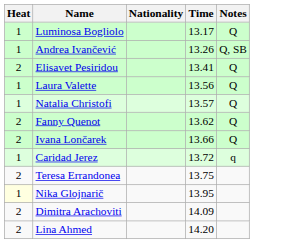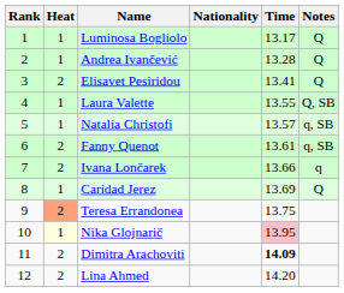 <table class="wikitable sortable" style="text-align:center">
 <tr>
+<th>Rank</th>
 <th>Heat</th>
 <th>Name</th>
 <th>Nationality</th>
 <th>Time</th>
 <th>Notes</th>
 </tr>
 <tr bgcolor=ccffcc>
 <td>1</td>
+<td>1</td>
 <td align=left><a href='#'>Luminosa Bogliolo</a></td>
 <td align=left></td>
 <td>13.17</td>
 <td>Q</td>
 </tr>
 <tr bgcolor=ccffcc>
+<td>2</td>
 <td>1</td>
 <td align=left><a href='#'>Andrea Ivančević</a></td>
 <td align=left></td>
-<td>13.26</td>
-<td>Q, SB</td>
+<td>13.28</td>
+<td>Q</td>
 </tr>
 <tr bgcolor=ccffcc>
+<td>3</td>
 <td>2</td>
 <td align=left><a href='#'>Elisavet Pesiridou</a></td>
 <td align=left></td>
 <td>13.41</td>
 <td>Q</td>
 </tr>
 <tr bgcolor=ccffcc>
+<td>4</td>
 <td>1</td>
 <td align=left><a href='#'>Laura Valette</a></td>
 <td align=left></td>
-<td>13.56</td>
-<td>Q</td>
+<td>13.55</td>
+<td>Q, SB</td>
 </tr>
 <tr bgcolor=ddffdd>
+<td>5</td>
 <td>1</td>
 <td align=left><a href='#'>Natalia Christofi</a></td>
 <td align=left></td>
 <td>13.57</td>
-<td>Q</td>
+<td>q, SB</td>
 </tr>
 <tr bgcolor=ccffcc>
+<td>6</td>
 <td>2</td>
 <td align=left><a href='#'>Fanny Quenot</a></td>
 <td align=left></td>
-<td>13.62</td>
-<td>Q</td>
+<td>13.61</td>
+<td>q, SB</td>
 </tr>
 <tr bgcolor=ccffcc>
+<td>7</td>
 <td>2</td>
 <td align=left><a href='#'>Ivana Lončarek</a></td>
 <td align=left></td>
 <td>13.66</td>
-<td>Q</td>
+<td>q</td>
 </tr>
 <tr bgcolor=ddffdd>
+<td>8</td>
 <td>1</td>
 <td align=left><a href='#'>Caridad Jerez</a></td>
 <td align=left></td>
-<td>13.72</td>
-<td>q</td>
+<td>13.69</td>
+<td>Q</td>
 </tr>
 <tr>
-<td>2</td>
+<td>9</td>
+<td style="background: lightsalmon;">2</td>
 <td align=left><a href='#'>Teresa Errandonea</a></td>
 <td align=left></td>
 <td>13.75</td>
 <td></td>
 </tr>
 <tr>
+<td>10</td>
 <td style="background: lightyellow;">1</td>
 <td align=left><a href='#'>Nika Glojnarič</a></td>
 <td align=left></td>
-<td>13.95</td>
+<td style="background: pink;">13.95</td>
 <td></td>
 </tr>
 <tr>
+<td>11</td>
 <td>2</td>
 <td align=left><a href='#'>Dimitra Arachoviti</a></td>
 <td align=left></td>
-<td>14.09</td>
+<td><strong>14.09</strong></td>
 <td></td>
 </tr>
 <tr>
+<td>12</td>
 <td>2</td>
 <td align=left><a href='#'>Lina Ahmed</a></td>
 <td align=left></td>
 <td>14.20</td>
 <td></td>
 </tr>
 </table>
